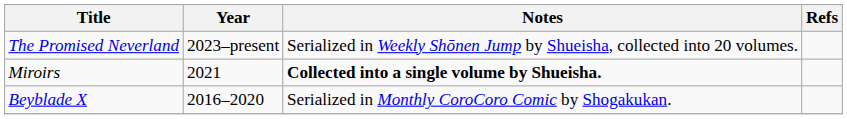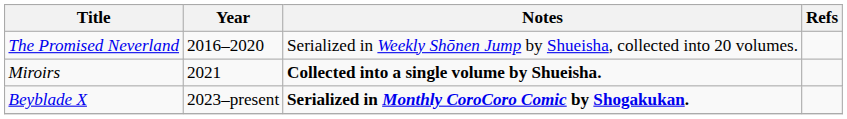 <table class="wikitable sortable">
 <tr>
 <th>Title</th>
 <th>Year</th>
 <th>Notes</th>
 <th class="unsortable">Refs</th>
 </tr>
 <tr>
 <td><em><a href='#'>The Promised Neverland</a></em></td>
-<td>2023–present</td>
+<td>2016–2020</td>
 <td>Serialized in <em><a href='#'>Weekly Shōnen Jump</a></em> by <a href='#'>Shueisha</a>, collected into 20 volumes.</td>
 <td align="center"></td>
 </tr>
 <tr>
 <td><em>Miroirs</em></td>
 <td>2021</td>
 <td><strong>Collected into a single volume by Shueisha.</strong></td>
 <td align="center"></td>
 </tr>
 <tr>
 <td><em><a href='#'>Beyblade X</a></em></td>
-<td>2016–2020</td>
-<td>Serialized in <em><a href='#'>Monthly CoroCoro Comic</a></em> by <a href='#'>Shogakukan</a>.</td>
+<td>2023–present</td>
+<td><strong>Serialized in <em><a href='#'>Monthly CoroCoro Comic</a></em> by <a href='#'>Shogakukan</a>.</strong></td>
 <td align="center"></td>
 </tr>
 <tr>
 </tr>
 </table>
